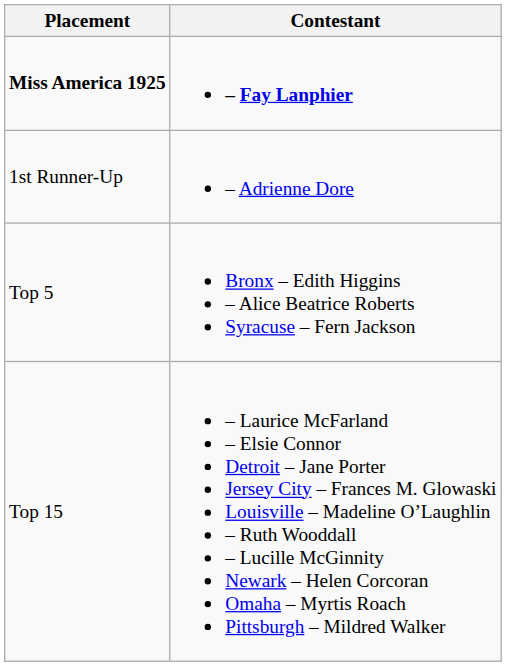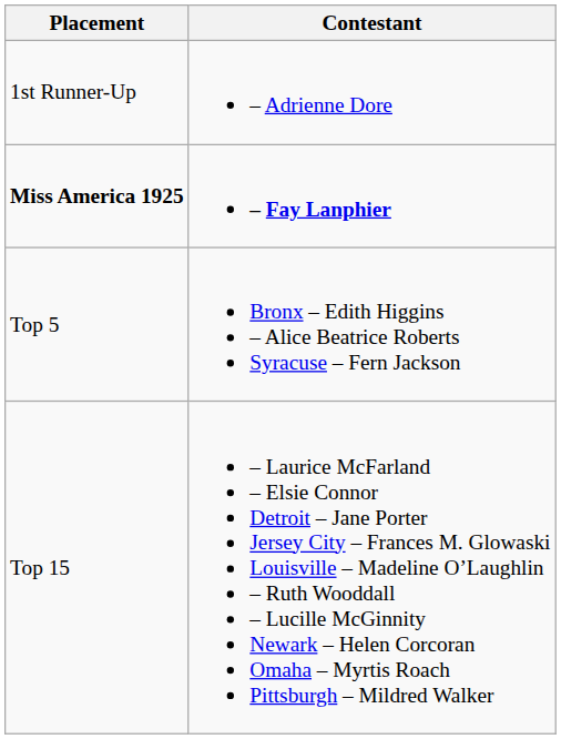 <table class="wikitable sortable" style="font-size: 95%;">
 <tr>
 <th>Placement</th>
 <th>Contestant</th>
 </tr>
 <tr>
+<td>1st Runner-Up</td>
+<td><br><ul><li> – <a href='#'>Adrienne Dore</a></li></ul></td>
+</tr>
+<tr>
 <td><strong>Miss America 1925</strong></td>
 <td><br><ul><li><strong> – <a href='#'>Fay Lanphier</a></strong></li></ul></td>
-</tr>
-<tr>
-<td>1st Runner-Up</td>
-<td><br><ul><li> – <a href='#'>Adrienne Dore</a></li></ul></td>
 </tr>
 <tr>
 <td>Top 5</td>
 <td><br><ul><li> <a href='#'>Bronx</a> – Edith Higgins</li><li> – Alice Beatrice Roberts</li><li> <a href='#'>Syracuse</a> – Fern Jackson</li></ul></td>
 </tr>
 <tr>
 <td>Top 15</td>
 <td><br><ul><li> – Laurice McFarland</li><li> – Elsie Connor</li><li> <a href='#'>Detroit</a> – Jane Porter</li><li> <a href='#'>Jersey City</a> – Frances M. Glowaski</li><li> <a href='#'>Louisville</a> – Madeline O’Laughlin</li><li> – Ruth Wooddall</li><li> – Lucille McGinnity</li><li> <a href='#'>Newark</a> – Helen Corcoran</li><li> <a href='#'>Omaha</a> – Myrtis Roach</li><li> <a href='#'>Pittsburgh</a> – Mildred Walker</li></ul></td>
 </tr>
 </table>
